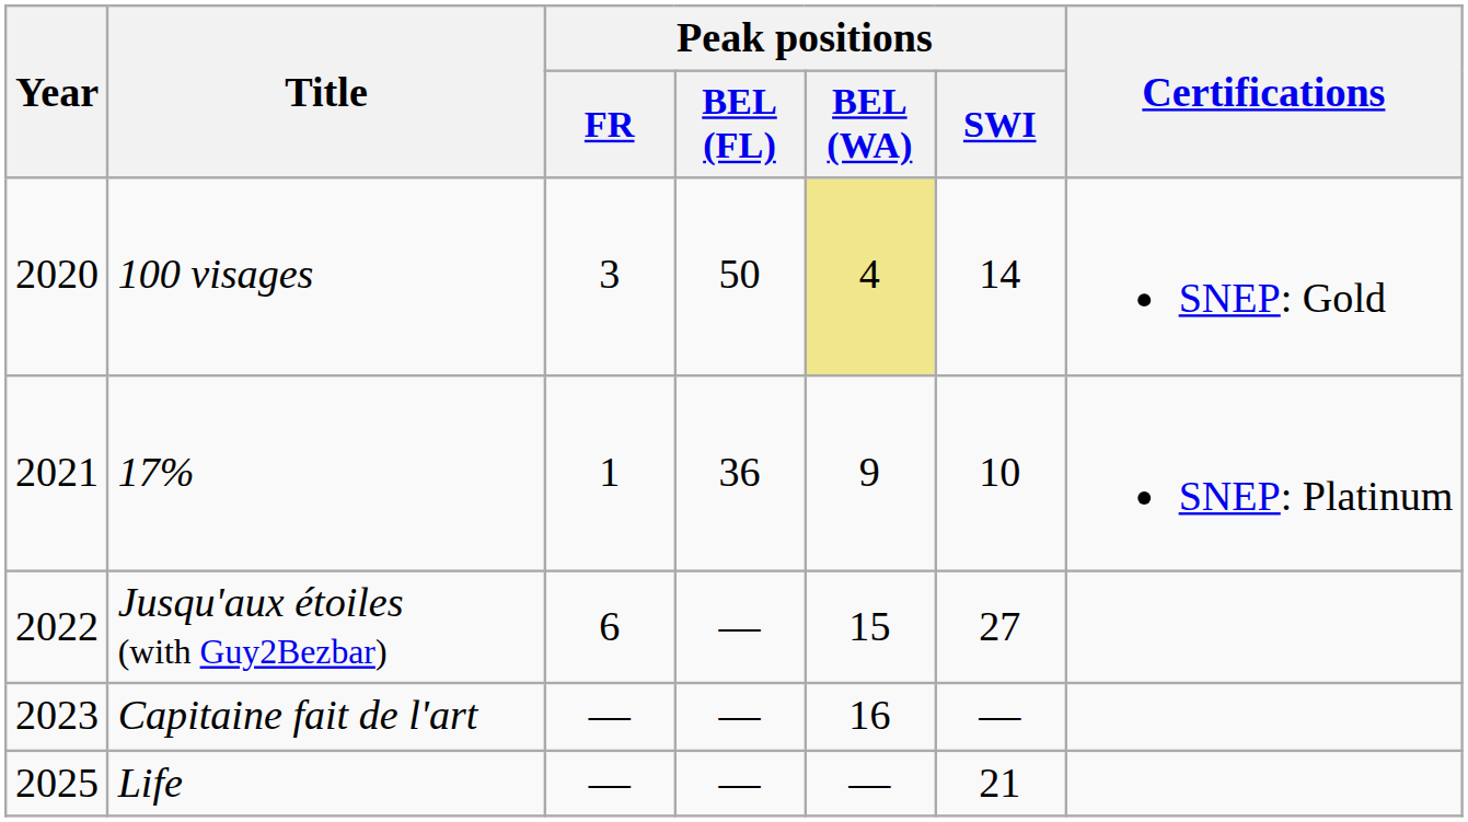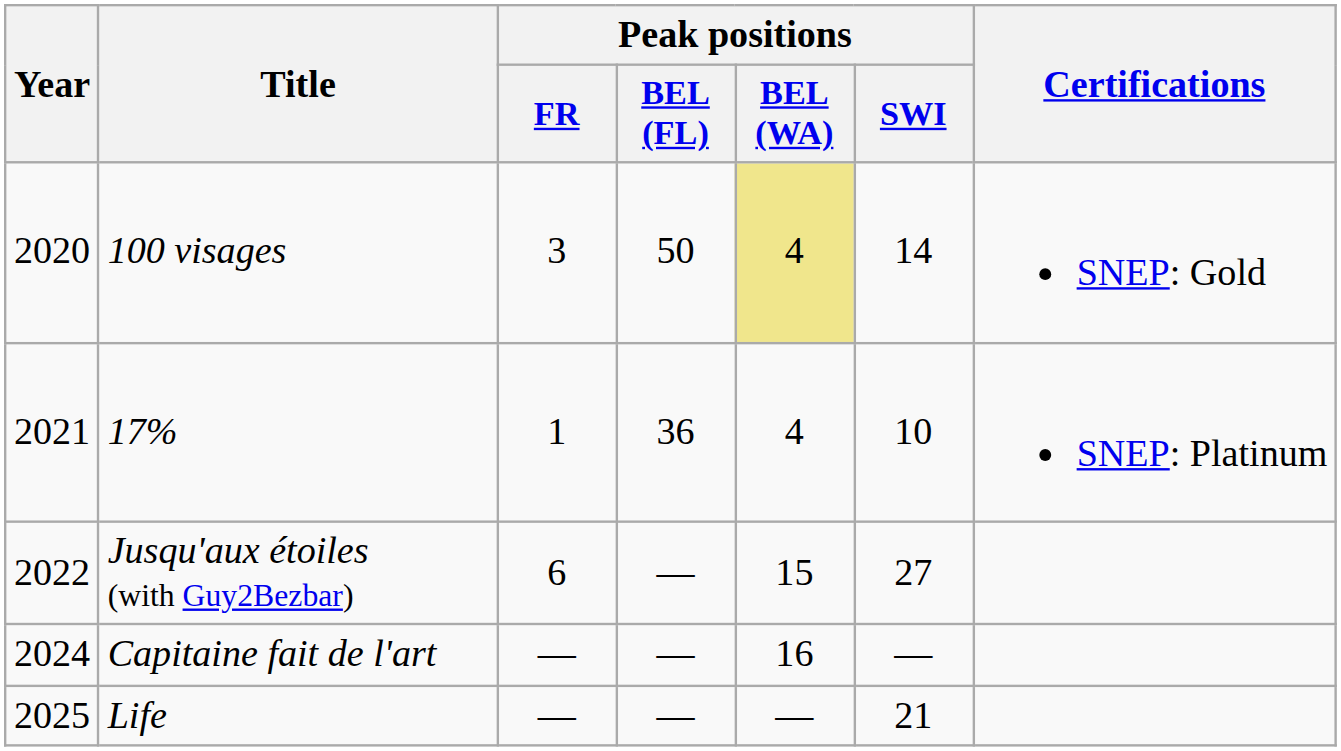 <table class="wikitable">
 <tr>
 <th align="center" rowspan="2" width="10">Year</th>
 <th align="center" rowspan="2" width="160">Title</th>
 <th align="center" colspan="4" width="20">Peak positions</th>
 <th scope="col" rowspan="2"><a href='#'>Certifications</a></th>
 </tr>
 <tr>
 <th scope="col" style="width:3em;font-size:90%;"><a href='#'>FR</a><br></th>
 <th scope="col" style="width:3em;font-size:90%;"><a href='#'>BEL <br>(FL)</a><br></th>
 <th scope="col" style="width:3em;font-size:90%;"><a href='#'>BEL <br>(WA)</a><br></th>
 <th scope="col" style="width:3em;font-size:90%;"><a href='#'>SWI</a><br></th>
 </tr>
 <tr>
 <td style="text-align:center;">2020</td>
 <td><em>100 visages</em></td>
 <td style="text-align:center;">3</td>
 <td style="text-align:center;">50</td>
 <td style="background: khaki; text-align:center;">4</td>
 <td style="text-align:center;">14</td>
 <td><br><ul><li><a href='#'>SNEP</a>: Gold</li></ul></td>
 </tr>
 <tr>
 <td style="text-align:center;">2021</td>
 <td><em>17%</em></td>
 <td style="text-align:center;">1</td>
 <td style="text-align:center;">36</td>
-<td style="text-align:center;">9</td>
+<td style="text-align:center;">4</td>
 <td style="text-align:center;">10</td>
 <td><br><ul><li><a href='#'>SNEP</a>: Platinum</li></ul></td>
 </tr>
 <tr>
 <td style="text-align:center;">2022</td>
 <td><em>Jusqu'aux étoiles</em><br><small>(with <a href='#'>Guy2Bezbar</a>)</small></td>
 <td style="text-align:center;">6</td>
 <td style="text-align:center;">—</td>
 <td style="text-align:center;">15</td>
 <td style="text-align:center;">27</td>
 <td></td>
 </tr>
 <tr>
-<td style="text-align:center;">2023</td>
+<td style="text-align:center;">2024</td>
 <td><em>Capitaine fait de l'art</em></td>
 <td style="text-align:center;">—</td>
 <td style="text-align:center;">—</td>
 <td style="text-align:center;">16</td>
 <td style="text-align:center;">—</td>
 <td></td>
 </tr>
 <tr>
 <td style="text-align:center;">2025</td>
 <td><em>Life</em></td>
 <td style="text-align:center;">—</td>
 <td style="text-align:center;">—</td>
 <td style="text-align:center;">—</td>
 <td style="text-align:center;">21</td>
 <td></td>
 </tr>
 </table>
